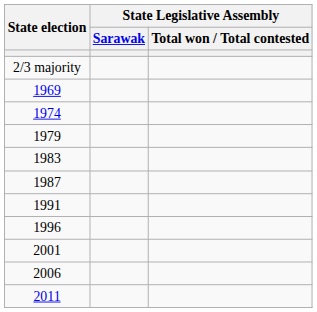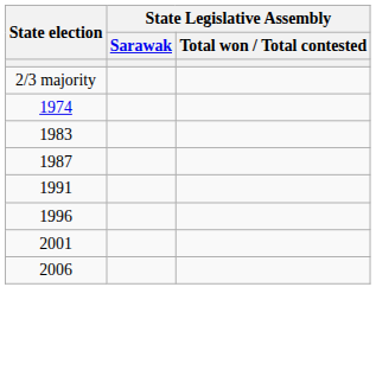 <table class="wikitable sortable" style="text-align:center; font-size:95%">
 <tr>
 <th rowspan="2">State election</th>
 <th colspan="2">State Legislative Assembly</th>
 </tr>
 <tr>
 <th><a href='#'>Sarawak</a></th>
 <th>Total won / Total contested</th>
 </tr>
 <tr>
 <th></th>
 <th></th>
 <th></th>
 </tr>
 <tr>
 <td>2/3 majority</td>
 <td></td>
 <td></td>
 </tr>
 <tr>
-<td><a href='#'>1969</a></td>
-<td></td>
-<td></td>
-</tr>
-<tr>
 <td><a href='#'>1974</a></td>
-<td></td>
-<td></td>
-</tr>
-<tr>
-<td>1979</td>
 <td></td>
 <td></td>
 </tr>
 <tr>
 <td>1983</td>
 <td></td>
 <td></td>
 </tr>
 <tr>
 <td>1987</td>
 <td></td>
 <td></td>
 </tr>
 <tr>
 <td>1991</td>
 <td></td>
 <td></td>
 </tr>
 <tr>
 <td>1996</td>
 <td></td>
 <td></td>
 </tr>
 <tr>
 <td>2001</td>
 <td></td>
 <td></td>
 </tr>
 <tr>
 <td>2006</td>
 <td></td>
 <td></td>
 </tr>
-<tr>
-<td><a href='#'>2011</a></td>
-<td></td>
-<td></td>
-</tr>
 </table>
